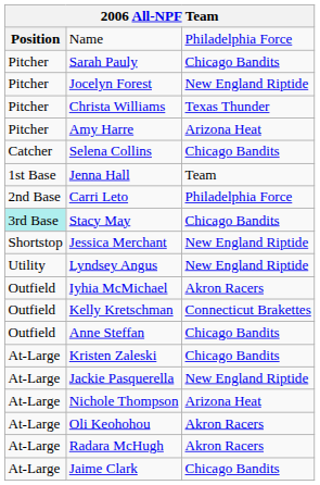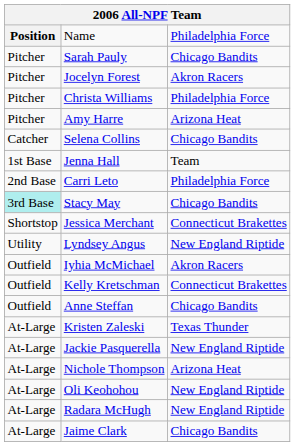 <table class="wikitable">
 <tr>
 <th colspan=4>2006 <a href='#'>All-NPF</a> Team</th>
 </tr>
 <tr>
 <th>Position</th>
 <td>Name</td>
 <td><a href='#'>Philadelphia Force</a></td>
 </tr>
 <tr>
 <td>Pitcher</td>
 <td><a href='#'>Sarah Pauly</a></td>
 <td><a href='#'>Chicago Bandits</a></td>
 </tr>
 <tr>
 <td>Pitcher</td>
 <td><a href='#'>Jocelyn Forest</a></td>
-<td><a href='#'>New England Riptide</a></td>
+<td><a href='#'>Akron Racers</a></td>
 </tr>
 <tr>
 <td>Pitcher</td>
 <td><a href='#'>Christa Williams</a></td>
-<td><a href='#'>Texas Thunder</a></td>
+<td><a href='#'>Philadelphia Force</a></td>
 </tr>
 <tr>
 <td>Pitcher</td>
 <td><a href='#'>Amy Harre</a></td>
 <td><a href='#'>Arizona Heat</a></td>
 </tr>
 <tr>
 <td>Catcher</td>
 <td><a href='#'>Selena Collins</a></td>
 <td><a href='#'>Chicago Bandits</a></td>
 </tr>
 <tr>
 <td>1st Base</td>
 <td><a href='#'>Jenna Hall</a></td>
 <td>Team</td>
 </tr>
 <tr>
 <td>2nd Base</td>
 <td><a href='#'>Carri Leto</a></td>
 <td><a href='#'>Philadelphia Force</a></td>
 </tr>
 <tr>
 <td style="background: paleturquoise;">3rd Base</td>
 <td><a href='#'>Stacy May</a></td>
 <td><a href='#'>Chicago Bandits</a></td>
 </tr>
 <tr>
 <td>Shortstop</td>
 <td><a href='#'>Jessica Merchant</a></td>
-<td><a href='#'>New England Riptide</a></td>
+<td><a href='#'>Connecticut Brakettes</a></td>
 </tr>
 <tr>
 <td>Utility</td>
 <td><a href='#'>Lyndsey Angus</a></td>
 <td><a href='#'>New England Riptide</a></td>
 </tr>
 <tr>
 <td>Outfield</td>
 <td><a href='#'>Iyhia McMichael</a></td>
 <td><a href='#'>Akron Racers</a></td>
 </tr>
 <tr>
 <td>Outfield</td>
 <td><a href='#'>Kelly Kretschman</a></td>
 <td><a href='#'>Connecticut Brakettes</a></td>
 </tr>
 <tr>
 <td>Outfield</td>
 <td><a href='#'>Anne Steffan</a></td>
 <td><a href='#'>Chicago Bandits</a></td>
 </tr>
 <tr>
 <td>At-Large</td>
 <td><a href='#'>Kristen Zaleski</a></td>
-<td><a href='#'>Chicago Bandits</a></td>
+<td><a href='#'>Texas Thunder</a></td>
 </tr>
 <tr>
 <td>At-Large</td>
 <td><a href='#'>Jackie Pasquerella</a></td>
 <td><a href='#'>New England Riptide</a></td>
 </tr>
 <tr>
 <td>At-Large</td>
 <td><a href='#'>Nichole Thompson</a></td>
 <td><a href='#'>Arizona Heat</a></td>
 </tr>
 <tr>
 <td>At-Large</td>
 <td><a href='#'>Oli Keohohou</a></td>
-<td><a href='#'>Akron Racers</a></td>
+<td><a href='#'>New England Riptide</a></td>
 </tr>
 <tr>
 <td>At-Large</td>
 <td><a href='#'>Radara McHugh</a></td>
-<td><a href='#'>Akron Racers</a></td>
+<td><a href='#'>New England Riptide</a></td>
 </tr>
 <tr>
 <td>At-Large</td>
 <td><a href='#'>Jaime Clark</a></td>
 <td><a href='#'>Chicago Bandits</a></td>
 </tr>
 </table>
